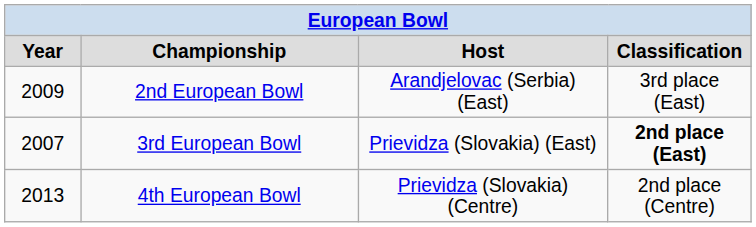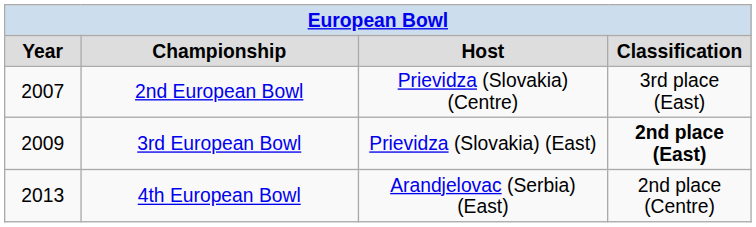 <table class="wikitable" style=font-size:90%>
 <tr align=center style="background:#ccddee;">
 <td colspan=4><strong><a href='#'>European Bowl</a></strong></td>
 </tr>
 <tr align=center bgcolor="#dddddd">
 <td width=50><strong>Year</strong></td>
 <td width=200><strong>Championship</strong></td>
 <td width=180><strong>Host</strong></td>
 <td width=100><strong>Classification</strong></td>
 </tr>
 <tr align=center>
-<td>2009</td>
+<td>2007</td>
 <td><a href='#'>2nd European Bowl</a></td>
-<td><a href='#'>Arandjelovac</a> (Serbia) (East)</td>
+<td><a href='#'>Prievidza</a> (Slovakia) (Centre)</td>
 <td align="center">3rd place (East)</td>
 </tr>
 <tr align=center>
-<td>2007</td>
+<td>2009</td>
 <td><a href='#'>3rd European Bowl</a></td>
 <td><a href='#'>Prievidza</a> (Slovakia) (East)</td>
 <td align="center"><strong>2nd place (East)</strong></td>
 </tr>
 <tr align=center>
 <td>2013</td>
 <td><a href='#'>4th European Bowl</a></td>
-<td><a href='#'>Prievidza</a> (Slovakia) (Centre)</td>
+<td><a href='#'>Arandjelovac</a> (Serbia) (East)</td>
 <td align="center">2nd place (Centre)</td>
 </tr>
 </table>
